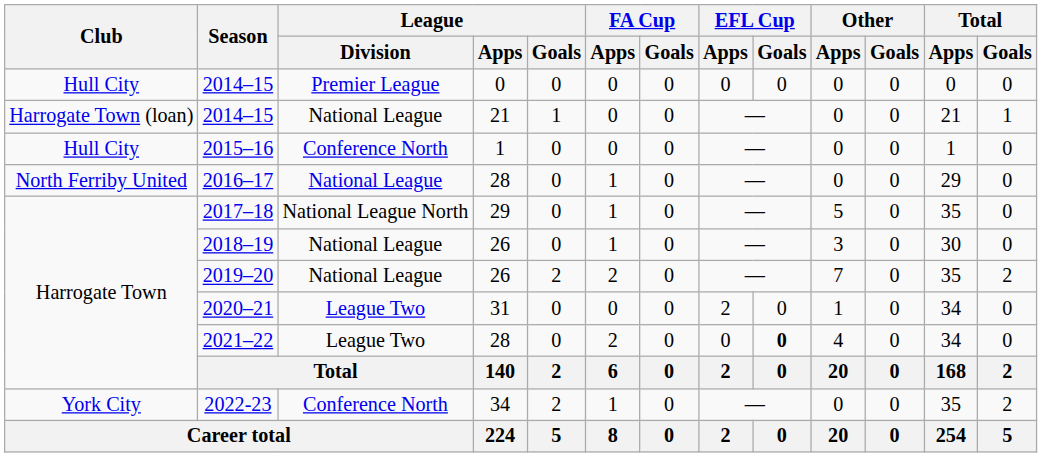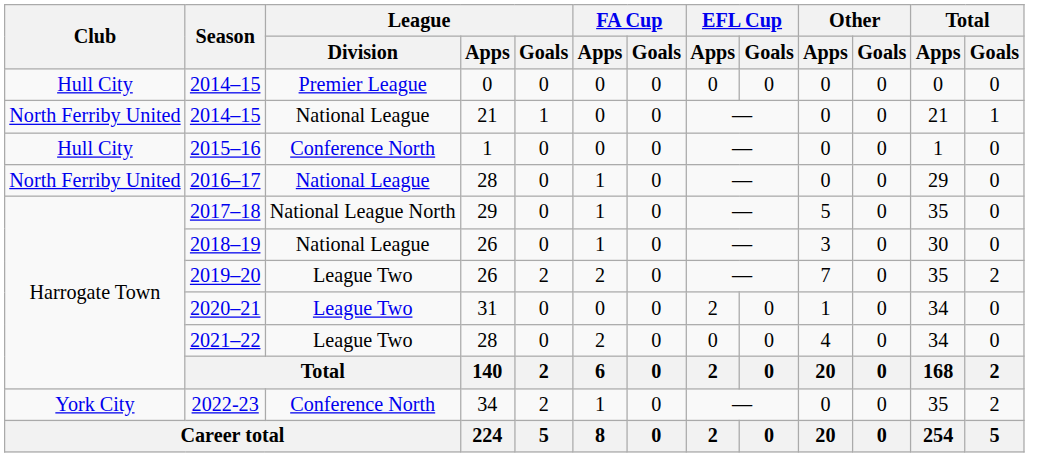 <table class="wikitable" style="text-align: center">
 <tr>
 <th rowspan="2">Club</th>
 <th rowspan="2">Season</th>
 <th colspan="3">League</th>
 <th colspan="2"><a href='#'>FA Cup</a></th>
 <th colspan="2"><a href='#'>EFL Cup</a></th>
 <th colspan="2">Other</th>
 <th colspan="2">Total</th>
 </tr>
 <tr>
 <th>Division</th>
 <th>Apps</th>
 <th>Goals</th>
 <th>Apps</th>
 <th>Goals</th>
 <th>Apps</th>
 <th>Goals</th>
 <th>Apps</th>
 <th>Goals</th>
 <th>Apps</th>
 <th>Goals</th>
 </tr>
 <tr>
 <td><a href='#'>Hull City</a></td>
 <td><a href='#'>2014–15</a></td>
 <td><a href='#'>Premier League</a></td>
 <td>0</td>
 <td>0</td>
 <td>0</td>
 <td>0</td>
 <td>0</td>
 <td>0</td>
 <td>0</td>
 <td>0</td>
 <td>0</td>
 <td>0</td>
 </tr>
 <tr>
-<td><a href='#'>Harrogate Town</a> (loan)</td>
+<td><a href='#'>North Ferriby United</a></td>
 <td><a href='#'>2014–15</a></td>
 <td>National League</td>
 <td>21</td>
 <td>1</td>
 <td>0</td>
 <td>0</td>
 <td colspan="2">—</td>
 <td>0</td>
 <td>0</td>
 <td>21</td>
 <td>1</td>
 </tr>
 <tr>
 <td><a href='#'>Hull City</a></td>
 <td><a href='#'>2015–16</a></td>
 <td><a href='#'>Conference North</a></td>
 <td>1</td>
 <td>0</td>
 <td>0</td>
 <td>0</td>
 <td colspan="2">—</td>
 <td>0</td>
 <td>0</td>
 <td>1</td>
 <td>0</td>
 </tr>
 <tr>
 <td><a href='#'>North Ferriby United</a></td>
 <td><a href='#'>2016–17</a></td>
 <td><a href='#'>National League</a></td>
 <td>28</td>
 <td>0</td>
 <td>1</td>
 <td>0</td>
 <td colspan="2">—</td>
 <td>0</td>
 <td>0</td>
 <td>29</td>
 <td>0</td>
 </tr>
 <tr>
 <td rowspan="6">Harrogate Town</td>
 <td><a href='#'>2017–18</a></td>
 <td>National League North</td>
 <td>29</td>
 <td>0</td>
 <td>1</td>
 <td>0</td>
 <td colspan="2">—</td>
 <td>5</td>
 <td>0</td>
 <td>35</td>
 <td>0</td>
 </tr>
 <tr>
 <td><a href='#'>2018–19</a></td>
 <td>National League</td>
 <td>26</td>
 <td>0</td>
 <td>1</td>
 <td>0</td>
 <td colspan="2">—</td>
 <td>3</td>
 <td>0</td>
 <td>30</td>
 <td>0</td>
 </tr>
 <tr>
 <td><a href='#'>2019–20</a></td>
-<td>National League</td>
+<td>League Two</td>
 <td>26</td>
 <td>2</td>
 <td>2</td>
 <td>0</td>
 <td colspan="2">—</td>
 <td>7</td>
 <td>0</td>
 <td>35</td>
 <td>2</td>
 </tr>
 <tr>
 <td><a href='#'>2020–21</a></td>
 <td><a href='#'>League Two</a></td>
 <td>31</td>
 <td>0</td>
 <td>0</td>
 <td>0</td>
 <td>2</td>
 <td>0</td>
 <td>1</td>
 <td>0</td>
 <td>34</td>
 <td>0</td>
 </tr>
 <tr>
 <td><a href='#'>2021–22</a></td>
 <td>League Two</td>
 <td>28</td>
 <td>0</td>
 <td>2</td>
 <td>0</td>
 <td>0</td>
-<td><strong>0</strong></td>
+<td>0</td>
 <td>4</td>
 <td>0</td>
 <td>34</td>
 <td>0</td>
 </tr>
 <tr>
 <th colspan="2">Total</th>
 <th>140</th>
 <th>2</th>
 <th>6</th>
 <th>0</th>
 <th>2</th>
 <th>0</th>
 <th>20</th>
 <th>0</th>
 <th>168</th>
 <th>2</th>
 </tr>
 <tr>
 <td rowspan="1"><a href='#'>York City</a></td>
 <td><a href='#'>2022-23</a></td>
 <td><a href='#'>Conference North</a></td>
 <td>34</td>
 <td>2</td>
 <td>1</td>
 <td>0</td>
 <td colspan="2">—</td>
 <td>0</td>
 <td>0</td>
 <td>35</td>
 <td>2</td>
 </tr>
 <tr>
 <th colspan="3">Career total</th>
 <th>224</th>
 <th>5</th>
 <th>8</th>
 <th>0</th>
 <th>2</th>
 <th>0</th>
 <th>20</th>
 <th>0</th>
 <th>254</th>
 <th>5</th>
 </tr>
 </table>
